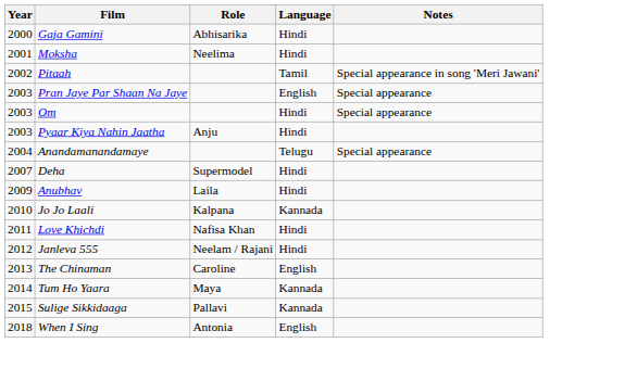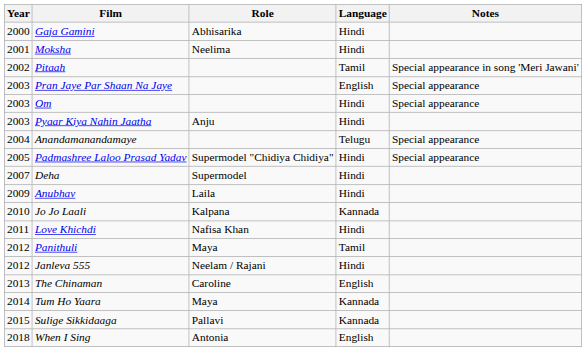 <table class="wikitable">
 <tr>
 <th>Year</th>
 <th>Film</th>
 <th>Role</th>
 <th>Language</th>
 <th>Notes</th>
 </tr>
 <tr>
 <td>2000</td>
 <td><em><a href='#'>Gaja Gamini</a></em></td>
 <td>Abhisarika</td>
 <td>Hindi</td>
 <td></td>
 </tr>
 <tr>
 <td>2001</td>
 <td><em><a href='#'>Moksha</a></em></td>
 <td>Neelima</td>
 <td>Hindi</td>
 <td></td>
 </tr>
 <tr>
 <td>2002</td>
 <td><em><a href='#'>Pitaah</a></em></td>
 <td></td>
 <td>Tamil</td>
 <td>Special appearance in song 'Meri Jawani'</td>
 </tr>
 <tr>
 <td>2003</td>
 <td><em><a href='#'>Pran Jaye Par Shaan Na Jaye</a></em></td>
 <td></td>
 <td>English</td>
 <td>Special appearance</td>
 </tr>
 <tr>
 <td>2003</td>
 <td><em><a href='#'>Om</a></em></td>
 <td></td>
 <td>Hindi</td>
 <td>Special appearance</td>
 </tr>
 <tr>
 <td>2003</td>
 <td><em><a href='#'>Pyaar Kiya Nahin Jaatha</a></em></td>
 <td>Anju</td>
 <td>Hindi</td>
 <td></td>
 </tr>
 <tr>
 <td>2004</td>
 <td><em>Anandamanandamaye</em></td>
 <td></td>
 <td>Telugu</td>
 <td>Special appearance</td>
 </tr>
 <tr>
+<td>2005</td>
+<td><em><a href='#'>Padmashree Laloo Prasad Yadav</a></em></td>
+<td>Supermodel "Chidiya Chidiya"</td>
+<td>Hindi</td>
+<td>Special appearance</td>
+</tr>
+<tr>
 <td>2007</td>
 <td><em>Deha</em></td>
 <td>Supermodel</td>
 <td>Hindi</td>
 <td></td>
 </tr>
 <tr>
 <td>2009</td>
 <td><em><a href='#'>Anubhav</a></em></td>
 <td>Laila</td>
 <td>Hindi</td>
 <td></td>
 </tr>
 <tr>
 <td>2010</td>
 <td><em>Jo Jo Laali</em></td>
 <td>Kalpana</td>
 <td>Kannada</td>
 <td></td>
 </tr>
 <tr>
 <td>2011</td>
 <td><em><a href='#'>Love Khichdi</a></em></td>
 <td>Nafisa Khan</td>
 <td>Hindi</td>
+<td></td>
+</tr>
+<tr>
+<td>2012</td>
+<td><em><a href='#'>Panithuli</a></em></td>
+<td>Maya</td>
+<td>Tamil</td>
 <td></td>
 </tr>
 <tr>
 <td>2012</td>
 <td><em>Janleva 555</em></td>
 <td>Neelam / Rajani</td>
 <td>Hindi</td>
 <td></td>
 </tr>
 <tr>
 <td>2013</td>
 <td><em>The Chinaman</em></td>
 <td>Caroline</td>
 <td>English</td>
 <td></td>
 </tr>
 <tr>
 <td>2014</td>
 <td><em>Tum Ho Yaara</em></td>
 <td>Maya</td>
 <td>Kannada</td>
 <td></td>
 </tr>
 <tr>
 <td>2015</td>
 <td><em>Sulige Sikkidaaga</em></td>
 <td>Pallavi</td>
 <td>Kannada</td>
 <td></td>
 </tr>
 <tr>
 <td>2018</td>
 <td><em>When I Sing</em></td>
 <td>Antonia</td>
 <td>English</td>
 <td></td>
 </tr>
 </table>
